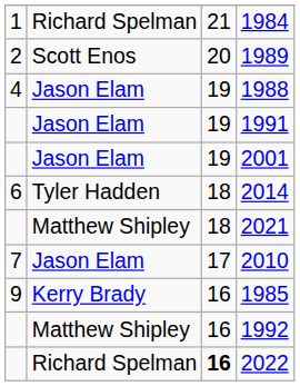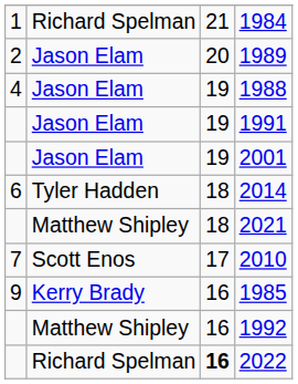 <table class="wikitable">
 <tr>
 </tr>
 <tr>
 <td>1</td>
 <td>Richard Spelman</td>
 <td>21</td>
 <td><a href='#'>1984</a></td>
 </tr>
 <tr>
 <td>2</td>
-<td>Scott Enos</td>
+<td><a href='#'>Jason Elam</a></td>
 <td>20</td>
 <td><a href='#'>1989</a></td>
 </tr>
 <tr>
 <td>4</td>
 <td><a href='#'>Jason Elam</a></td>
 <td>19</td>
 <td><a href='#'>1988</a></td>
 </tr>
 <tr>
 <td></td>
 <td><a href='#'>Jason Elam</a></td>
 <td>19</td>
 <td><a href='#'>1991</a></td>
 </tr>
 <tr>
 <td></td>
 <td><a href='#'>Jason Elam</a></td>
 <td>19</td>
 <td><a href='#'>2001</a></td>
 </tr>
 <tr>
 <td>6</td>
 <td>Tyler Hadden</td>
 <td>18</td>
 <td><a href='#'>2014</a></td>
 </tr>
 <tr>
 <td></td>
 <td>Matthew Shipley</td>
 <td>18</td>
 <td><a href='#'>2021</a></td>
 </tr>
 <tr>
 <td>7</td>
-<td><a href='#'>Jason Elam</a></td>
+<td>Scott Enos</td>
 <td>17</td>
 <td><a href='#'>2010</a></td>
 </tr>
 <tr>
 <td>9</td>
 <td><a href='#'>Kerry Brady</a></td>
 <td>16</td>
 <td><a href='#'>1985</a></td>
 </tr>
 <tr>
 <td></td>
 <td>Matthew Shipley</td>
 <td>16</td>
 <td><a href='#'>1992</a></td>
 </tr>
 <tr>
 <td></td>
 <td>Richard Spelman</td>
 <td><strong>16</strong></td>
 <td><a href='#'>2022</a></td>
 </tr>
 </table>
